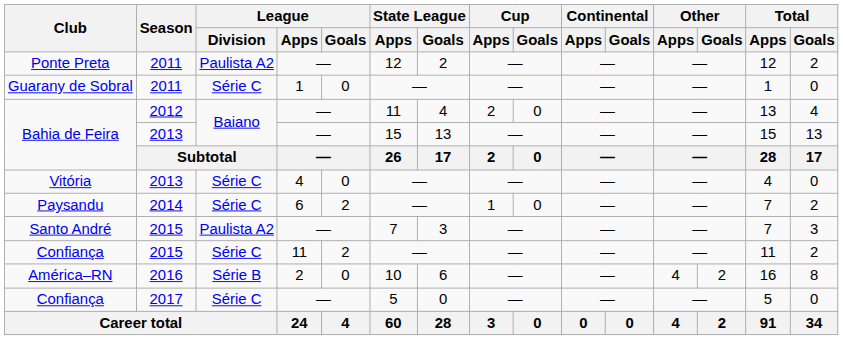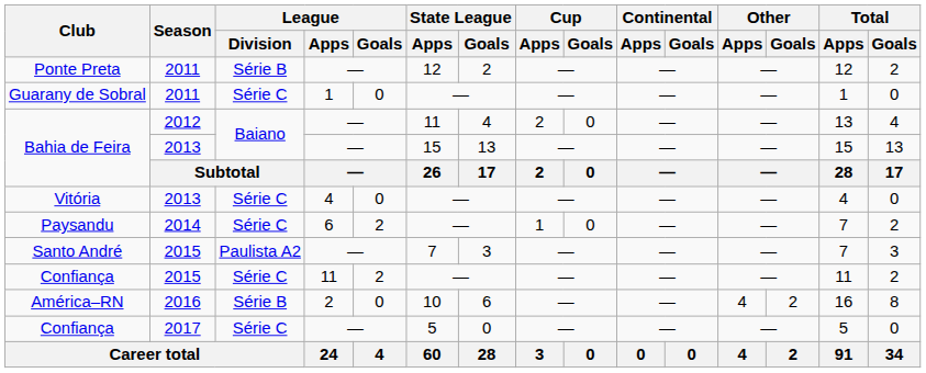 <table class="wikitable" style="text-align: center;">
 <tr>
 <th rowspan="2">Club</th>
 <th rowspan="2">Season</th>
 <th colspan="3">League</th>
 <th colspan="2">State League</th>
 <th colspan="2">Cup</th>
 <th colspan="2">Continental</th>
 <th colspan="2">Other</th>
 <th colspan="2">Total</th>
 </tr>
 <tr>
 <th>Division</th>
 <th>Apps</th>
 <th>Goals</th>
 <th>Apps</th>
 <th>Goals</th>
 <th>Apps</th>
 <th>Goals</th>
 <th>Apps</th>
 <th>Goals</th>
 <th>Apps</th>
 <th>Goals</th>
 <th>Apps</th>
 <th>Goals</th>
 </tr>
 <tr>
 <td valign="center"><a href='#'>Ponte Preta</a></td>
 <td><a href='#'>2011</a></td>
-<td><a href='#'>Paulista A2</a></td>
+<td><a href='#'>Série B</a></td>
 <td colspan="2">—</td>
 <td>12</td>
 <td>2</td>
 <td colspan="2">—</td>
 <td colspan="2">—</td>
 <td colspan="2">—</td>
 <td>12</td>
 <td>2</td>
 </tr>
 <tr>
 <td valign="center"><a href='#'>Guarany de Sobral</a></td>
 <td><a href='#'>2011</a></td>
 <td><a href='#'>Série C</a></td>
 <td>1</td>
 <td>0</td>
 <td colspan="2">—</td>
 <td colspan="2">—</td>
 <td colspan="2">—</td>
 <td colspan="2">—</td>
 <td>1</td>
 <td>0</td>
 </tr>
 <tr>
 <td rowspan="3" valign="center"><a href='#'>Bahia de Feira</a></td>
 <td><a href='#'>2012</a></td>
 <td rowspan=2><a href='#'>Baiano</a></td>
 <td colspan="2">—</td>
 <td>11</td>
 <td>4</td>
 <td>2</td>
 <td>0</td>
 <td colspan="2">—</td>
 <td colspan="2">—</td>
 <td>13</td>
 <td>4</td>
 </tr>
 <tr>
 <td><a href='#'>2013</a></td>
 <td colspan="2">—</td>
 <td>15</td>
 <td>13</td>
 <td colspan="2">—</td>
 <td colspan="2">—</td>
 <td colspan="2">—</td>
 <td>15</td>
 <td>13</td>
 </tr>
 <tr>
 <th colspan="2">Subtotal</th>
 <th colspan="2">—</th>
 <th>26</th>
 <th>17</th>
 <th>2</th>
 <th>0</th>
 <th colspan="2">—</th>
 <th colspan="2">—</th>
 <th>28</th>
 <th>17</th>
 </tr>
 <tr>
 <td valign="center"><a href='#'>Vitória</a></td>
 <td><a href='#'>2013</a></td>
 <td><a href='#'>Série C</a></td>
 <td>4</td>
 <td>0</td>
 <td colspan="2">—</td>
 <td colspan="2">—</td>
 <td colspan="2">—</td>
 <td colspan="2">—</td>
 <td>4</td>
 <td>0</td>
 </tr>
 <tr>
 <td valign="center"><a href='#'>Paysandu</a></td>
 <td><a href='#'>2014</a></td>
 <td><a href='#'>Série C</a></td>
 <td>6</td>
 <td>2</td>
 <td colspan="2">—</td>
 <td>1</td>
 <td>0</td>
 <td colspan="2">—</td>
 <td colspan="2">—</td>
 <td>7</td>
 <td>2</td>
 </tr>
 <tr>
 <td valign="center"><a href='#'>Santo André</a></td>
 <td><a href='#'>2015</a></td>
 <td><a href='#'>Paulista A2</a></td>
 <td colspan="2">—</td>
 <td>7</td>
 <td>3</td>
 <td colspan="2">—</td>
 <td colspan="2">—</td>
 <td colspan="2">—</td>
 <td>7</td>
 <td>3</td>
 </tr>
 <tr>
 <td valign="center"><a href='#'>Confiança</a></td>
 <td><a href='#'>2015</a></td>
 <td><a href='#'>Série C</a></td>
 <td>11</td>
 <td>2</td>
 <td colspan="2">—</td>
 <td colspan="2">—</td>
 <td colspan="2">—</td>
 <td colspan="2">—</td>
 <td>11</td>
 <td>2</td>
 </tr>
 <tr>
 <td valign="center"><a href='#'>América–RN</a></td>
 <td><a href='#'>2016</a></td>
 <td><a href='#'>Série B</a></td>
 <td>2</td>
 <td>0</td>
 <td>10</td>
 <td>6</td>
 <td colspan="2">—</td>
 <td colspan="2">—</td>
 <td>4</td>
 <td>2</td>
 <td>16</td>
 <td>8</td>
 </tr>
 <tr>
 <td valign="center"><a href='#'>Confiança</a></td>
 <td><a href='#'>2017</a></td>
 <td><a href='#'>Série C</a></td>
 <td colspan="2">—</td>
 <td>5</td>
 <td>0</td>
 <td colspan="2">—</td>
 <td colspan="2">—</td>
 <td colspan="2">—</td>
 <td>5</td>
 <td>0</td>
 </tr>
 <tr>
 <th colspan="3"><strong>Career total</strong></th>
 <th>24</th>
 <th>4</th>
 <th>60</th>
 <th>28</th>
 <th>3</th>
 <th>0</th>
 <th>0</th>
 <th>0</th>
 <th>4</th>
 <th>2</th>
 <th>91</th>
 <th>34</th>
 </tr>
 </table>
